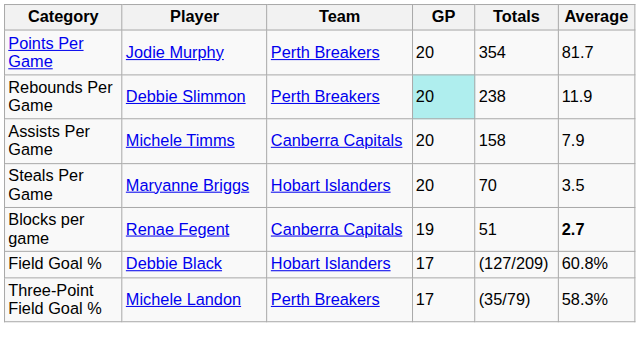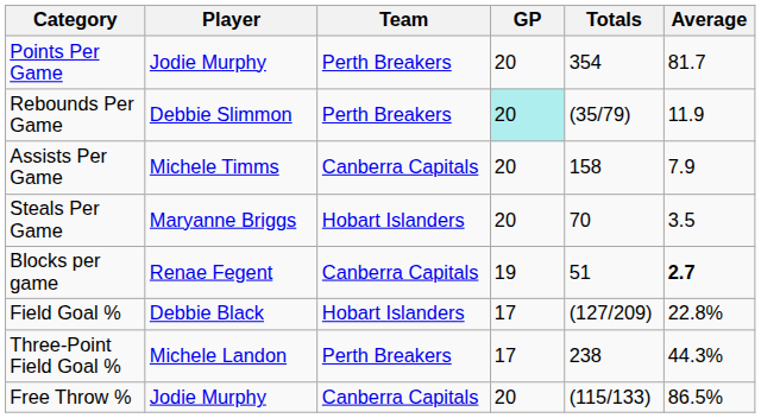 <table class="wikitable" style="width: 70%">
 <tr>
 <th width=100>Category</th>
 <th width=125>Player</th>
 <th width=125>Team</th>
 <th width=50>GP</th>
 <th width=50>Totals</th>
 <th width=50>Average</th>
 </tr>
 <tr>
 <td><a href='#'>Points Per Game</a></td>
 <td><a href='#'>Jodie Murphy</a></td>
 <td><a href='#'>Perth Breakers</a></td>
 <td>20</td>
 <td>354</td>
 <td>81.7</td>
 </tr>
 <tr>
 <td>Rebounds Per Game</td>
 <td><a href='#'>Debbie Slimmon</a></td>
 <td><a href='#'>Perth Breakers</a></td>
 <td style="background: paleturquoise;">20</td>
-<td>238</td>
+<td>(35/79)</td>
 <td>11.9</td>
 </tr>
 <tr>
 <td>Assists Per Game</td>
 <td><a href='#'>Michele Timms</a></td>
 <td><a href='#'>Canberra Capitals</a></td>
 <td>20</td>
 <td>158</td>
 <td>7.9</td>
 </tr>
 <tr>
 <td>Steals Per Game</td>
 <td><a href='#'>Maryanne Briggs</a></td>
 <td><a href='#'>Hobart Islanders</a></td>
 <td>20</td>
 <td>70</td>
 <td>3.5</td>
 </tr>
 <tr>
 <td>Blocks per game</td>
 <td><a href='#'>Renae Fegent</a></td>
 <td><a href='#'>Canberra Capitals</a></td>
 <td>19</td>
 <td>51</td>
 <td><strong>2.7</strong></td>
 </tr>
 <tr>
 <td>Field Goal %</td>
 <td><a href='#'>Debbie Black</a></td>
 <td><a href='#'>Hobart Islanders</a></td>
 <td>17</td>
 <td>(127/209)</td>
-<td>60.8%</td>
+<td>22.8%</td>
 </tr>
 <tr>
 <td>Three-Point Field Goal %</td>
 <td><a href='#'>Michele Landon</a></td>
 <td><a href='#'>Perth Breakers</a></td>
 <td>17</td>
-<td>(35/79)</td>
-<td>58.3%</td>
+<td>238</td>
+<td>44.3%</td>
+</tr>
+<tr>
+<td>Free Throw %</td>
+<td><a href='#'>Jodie Murphy</a></td>
+<td><a href='#'>Canberra Capitals</a></td>
+<td>20</td>
+<td>(115/133)</td>
+<td>86.5%</td>
 </tr>
 </table>
